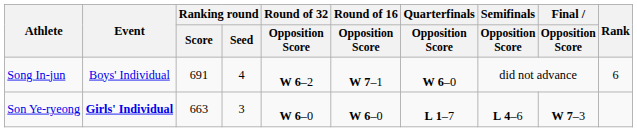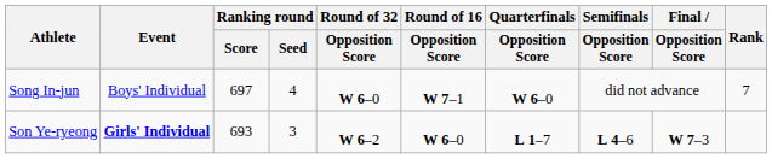 <table class="wikitable" style="font-size:90%;">
 <tr>
 <th rowspan="2">Athlete</th>
 <th rowspan="2">Event</th>
 <th colspan="2">Ranking round</th>
 <th>Round of 32</th>
 <th>Round of 16</th>
 <th>Quarterfinals</th>
 <th>Semifinals</th>
 <th>Final / </th>
 <th rowspan=2>Rank</th>
 </tr>
 <tr style="font-size:95%">
 <th>Score</th>
 <th>Seed</th>
 <th>Opposition<br>Score</th>
 <th>Opposition<br>Score</th>
 <th>Opposition<br>Score</th>
 <th>Opposition<br>Score</th>
 <th>Opposition<br>Score</th>
 </tr>
 <tr align=center>
 <td align=left><a href='#'>Song In-jun</a></td>
 <td><a href='#'>Boys' Individual</a></td>
-<td>691</td>
+<td>697</td>
 <td>4</td>
-<td><br><strong>W</strong> <strong>6</strong>–2</td>
+<td><br><strong>W</strong> <strong>6</strong>–0</td>
 <td><br><strong>W</strong> <strong>7</strong>–1</td>
 <td><br><strong>W</strong> <strong>6</strong>–0</td>
 <td colspan=2>did not advance</td>
-<td>6</td>
+<td>7</td>
 </tr>
 <tr align=center>
 <td align=left><a href='#'>Son Ye-ryeong</a></td>
 <td><strong><a href='#'>Girls' Individual</a></strong></td>
-<td>663</td>
+<td>693</td>
 <td>3</td>
-<td><br><strong>W</strong> <strong>6</strong>–0</td>
+<td><br><strong>W</strong> <strong>6</strong>–2</td>
 <td><br><strong>W</strong> <strong>6</strong>–0</td>
 <td><br><strong>L</strong> <strong>1</strong>–7</td>
 <td><br><strong>L</strong> <strong>4</strong>–6</td>
 <td><br><strong>W</strong> <strong>7</strong>–3</td>
 <td></td>
 </tr>
 </table>
